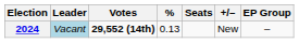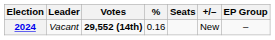 <table class="wikitable" style="text-align:center">
 <tr>
 <th>Election</th>
 <th>Leader</th>
 <th>Votes</th>
 <th>%</th>
 <th>Seats</th>
 <th>+/–</th>
 <th>EP Group</th>
 </tr>
 <tr>
 <th><a href='#'>2024</a></th>
-<td style="background: lightblue;"><em>Vacant</em></td>
+<td><em>Vacant</em></td>
 <td><strong>29,552 (14th)</strong></td>
-<td>0.13</td>
+<td>0.16</td>
 <td></td>
 <td>New</td>
 <td>–</td>
 </tr>
 </table>
